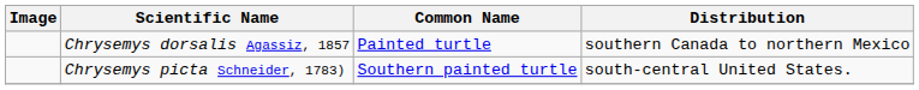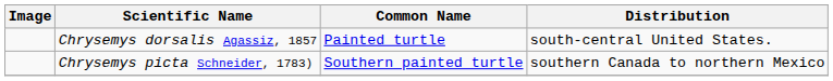 <table class="wikitable">
 <tr>
 <th>Image</th>
 <th>Scientific Name</th>
 <th>Common Name</th>
 <th>Distribution</th>
 </tr>
 <tr>
 <td></td>
 <td><em>Chrysemys dorsalis</em> <small><a href='#'>Agassiz</a>, 1857</small></td>
 <td><a href='#'>Painted turtle</a></td>
-<td>southern Canada to northern Mexico</td>
+<td>south-central United States.</td>
 </tr>
 <tr>
 <td></td>
 <td><em>Chrysemys picta</em> <small><a href='#'>Schneider</a>, 1783)</small></td>
 <td><a href='#'>Southern painted turtle</a></td>
-<td>south-central United States.</td>
+<td>southern Canada to northern Mexico</td>
 </tr>
 <tr>
 </tr>
 </table>
